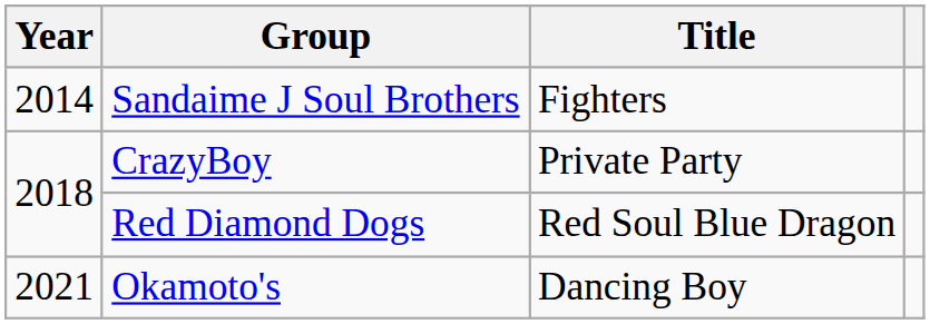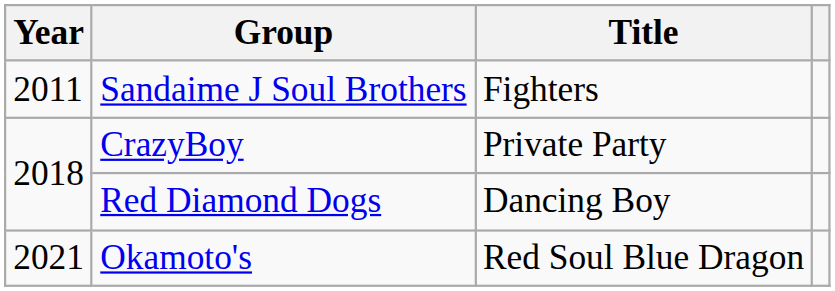 <table class="wikitable plainrowheaders">
 <tr>
 <th scope="col">Year</th>
 <th scope="col">Group</th>
 <th scope="col">Title</th>
 <th scope="col" class="unsortable"></th>
 </tr>
 <tr>
-<td>2014</td>
+<td>2011</td>
 <td><a href='#'>Sandaime J Soul Brothers</a></td>
 <td>Fighters</td>
 <td></td>
 </tr>
 <tr>
 <td rowspan="2">2018</td>
 <td><a href='#'>CrazyBoy</a></td>
 <td>Private Party</td>
 <td></td>
 </tr>
 <tr>
 <td><a href='#'>Red Diamond Dogs</a></td>
-<td>Red Soul Blue Dragon</td>
+<td>Dancing Boy</td>
 <td></td>
 </tr>
 <tr>
 <td>2021</td>
 <td><a href='#'>Okamoto's</a></td>
-<td>Dancing Boy</td>
+<td>Red Soul Blue Dragon</td>
 <td></td>
 </tr>
 </table>
